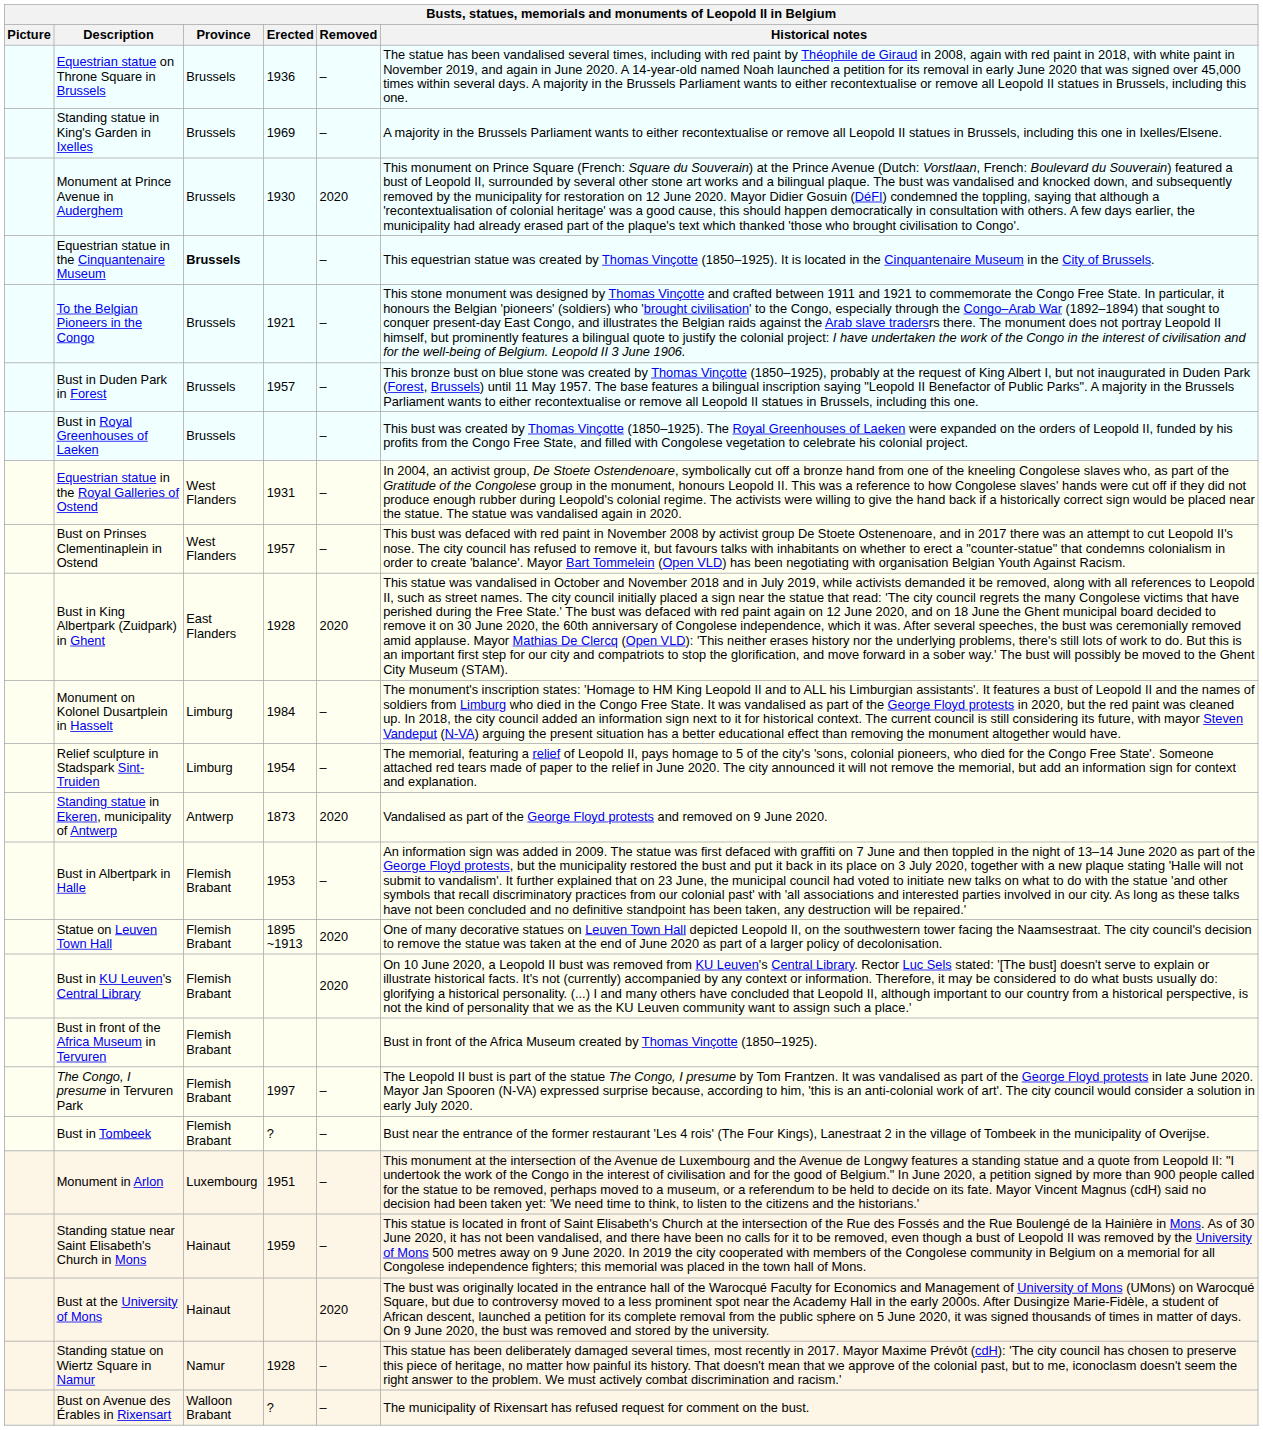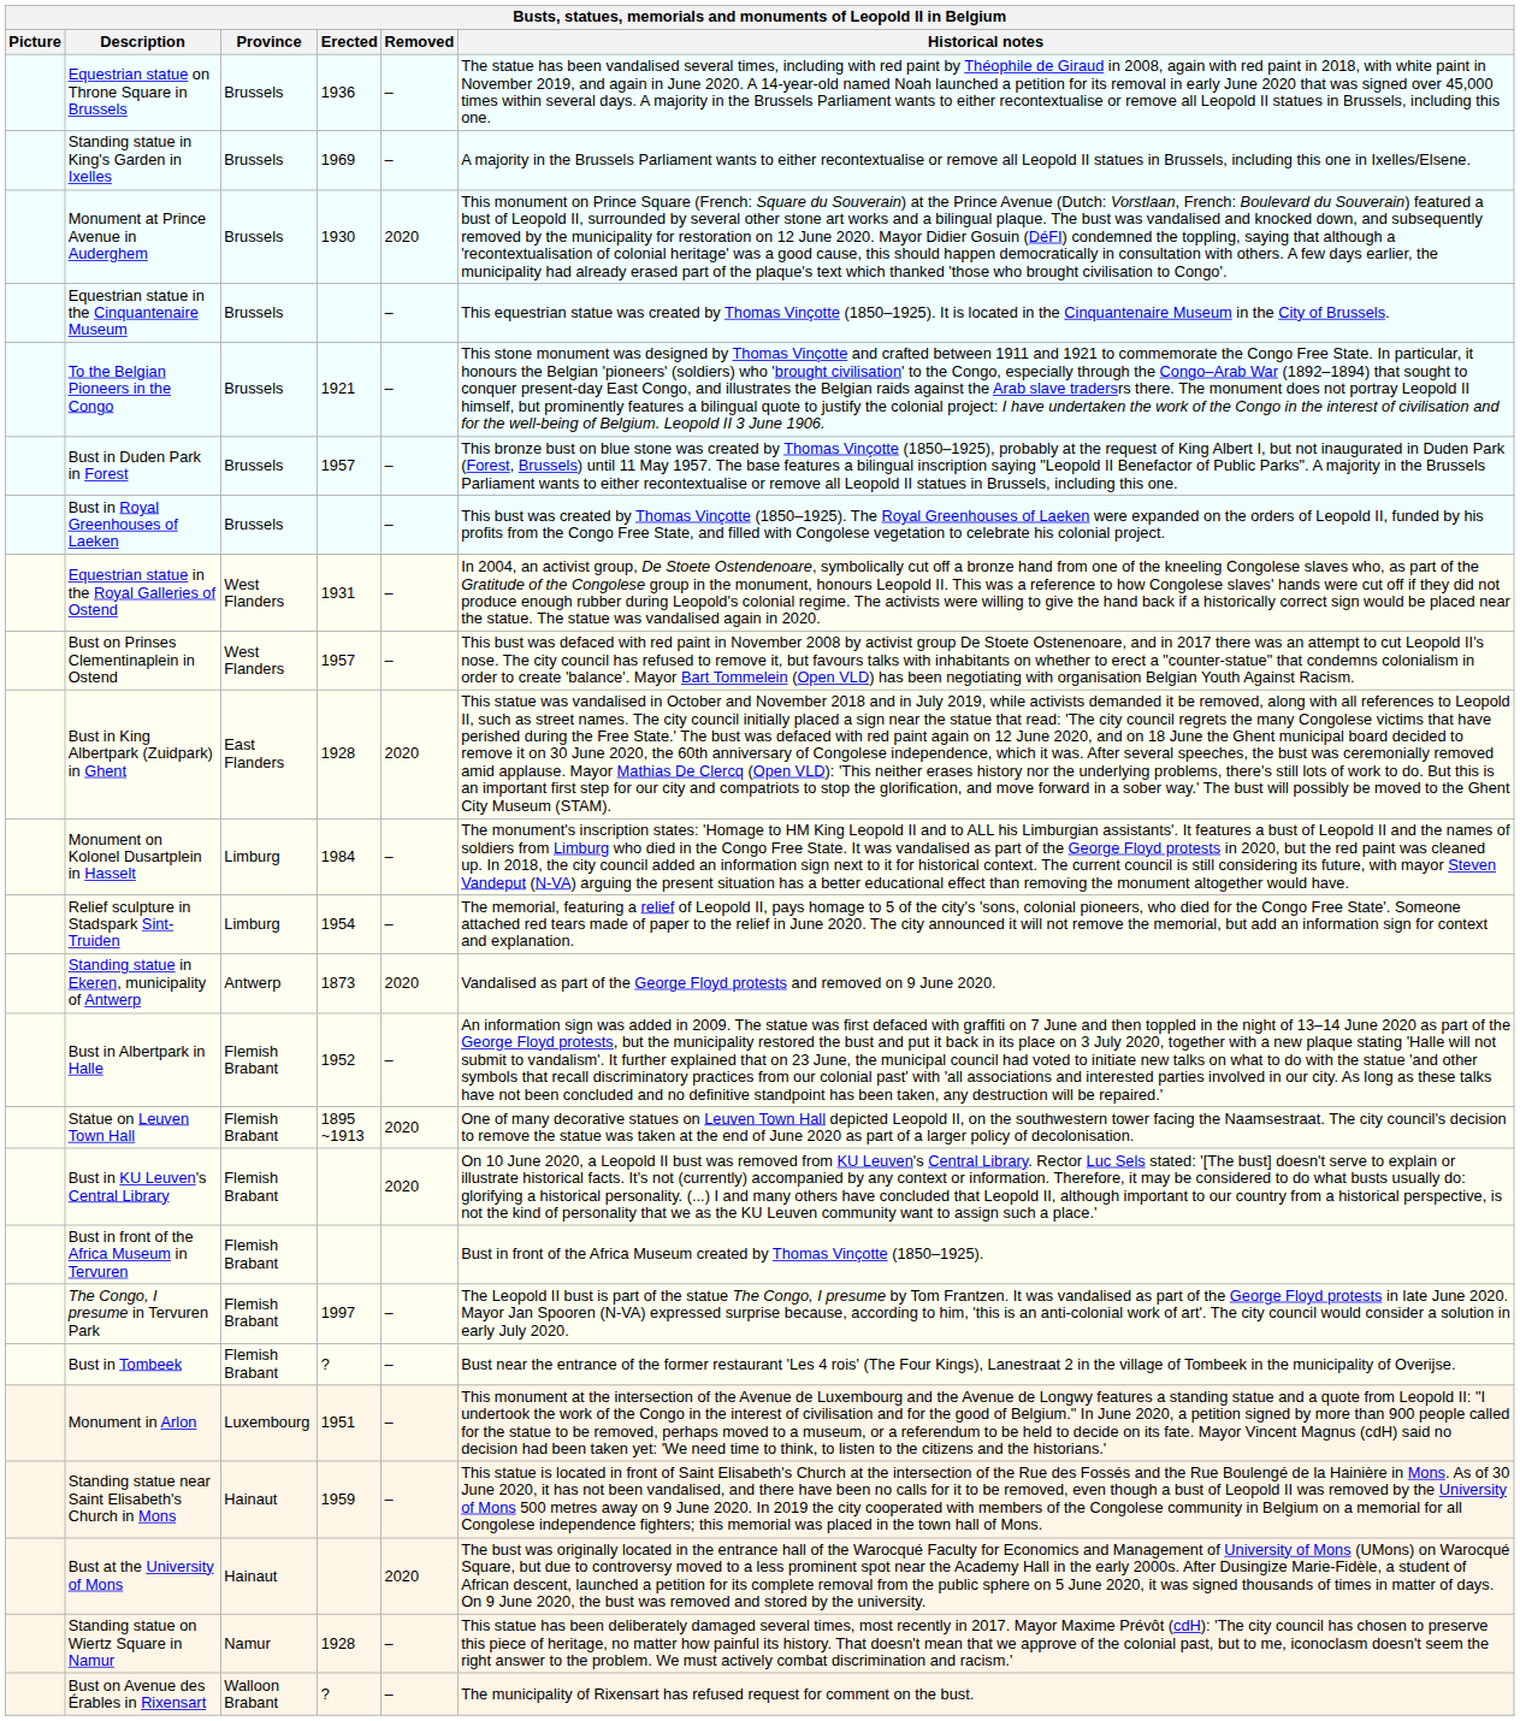 <table class="wikitable sortable">
 <tr>
 <th colspan="6"><strong>Busts, statues, memorials and monuments of Leopold II in Belgium</strong> </th>
 </tr>
 <tr>
 <th>Picture</th>
 <th>Description</th>
 <th>Province</th>
 <th>Erected</th>
 <th>Removed</th>
 <th>Historical notes</th>
 </tr>
 <tr style="background-color:Azure;">
 <td></td>
 <td><a href='#'>Equestrian statue</a> on Throne Square in <a href='#'>Brussels</a></td>
 <td>Brussels</td>
 <td>1936</td>
 <td>–</td>
 <td> The statue has been vandalised several times, including with red paint by <a href='#'>Théophile de Giraud</a> in 2008, again with red paint in 2018, with white paint in November 2019, and again in June 2020. A 14-year-old named Noah launched a petition for its removal in early June 2020 that was signed over 45,000 times within several days. A majority in the Brussels Parliament wants to either recontextualise or remove all Leopold II statues in Brussels, including this one.</td>
 </tr>
 <tr style="background-color:Azure;">
 <td></td>
 <td>Standing statue in King's Garden in <a href='#'>Ixelles</a></td>
 <td>Brussels</td>
 <td>1969</td>
 <td>–</td>
 <td>A majority in the Brussels Parliament wants to either recontextualise or remove all Leopold II statues in Brussels, including this one in Ixelles/Elsene.</td>
 </tr>
 <tr style="background-color:Azure;">
 <td></td>
 <td>Monument at Prince Avenue in <a href='#'>Auderghem</a></td>
 <td>Brussels</td>
 <td>1930</td>
 <td>2020</td>
 <td>This monument on Prince Square (French: <em>Square du Souverain</em>) at the Prince Avenue (Dutch: <em>Vorstlaan</em>, French: <em>Boulevard du Souverain</em>) featured a bust of Leopold II, surrounded by several other stone art works and a bilingual plaque. The bust was vandalised and knocked down, and subsequently removed by the municipality for restoration on 12 June 2020. Mayor Didier Gosuin (<a href='#'>DéFI</a>) condemned the toppling, saying that although a 'recontextualisation of colonial heritage' was a good cause, this should happen democratically in consultation with others. A few days earlier, the municipality had already erased part of the plaque's text which thanked 'those who brought civilisation to Congo'.</td>
 </tr>
 <tr style="background-color:Azure;">
 <td></td>
 <td>Equestrian statue in the <a href='#'>Cinquantenaire Museum</a></td>
-<td><strong>Brussels</strong></td>
+<td>Brussels</td>
 <td></td>
 <td>–</td>
 <td>This equestrian statue was created by <a href='#'>Thomas Vinçotte</a> (1850–1925). It is located in the <a href='#'>Cinquantenaire Museum</a> in the <a href='#'>City of Brussels</a>.</td>
 </tr>
 <tr style="background-color:Azure;">
 <td></td>
 <td><a href='#'>To the Belgian Pioneers in the Congo</a></td>
 <td>Brussels</td>
 <td>1921</td>
 <td>–</td>
 <td>This stone monument was designed by <a href='#'>Thomas Vinçotte</a> and crafted between 1911 and 1921 to commemorate the Congo Free State. In particular, it honours the Belgian 'pioneers' (soldiers) who '<a href='#'>brought civilisation</a>' to the Congo, especially through the <a href='#'>Congo–Arab War</a> (1892–1894) that sought to conquer present-day East Congo, and illustrates the Belgian raids against the <a href='#'>Arab slave traders</a>rs there. The monument does not portray Leopold II himself, but prominently features a bilingual quote to justify the colonial project: <em>I have undertaken the work of the Congo in the interest of civilisation and for the well-being of Belgium. Leopold II 3 June 1906.</em></td>
 </tr>
 <tr style="background-color:Azure;">
 <td></td>
 <td>Bust in Duden Park in <a href='#'>Forest</a></td>
 <td>Brussels</td>
 <td>1957</td>
 <td>–</td>
 <td>This bronze bust on blue stone was created by <a href='#'>Thomas Vinçotte</a> (1850–1925), probably at the request of King Albert I, but not inaugurated in Duden Park (<a href='#'>Forest</a>, <a href='#'>Brussels</a>) until 11 May 1957. The base features a bilingual inscription saying "Leopold II Benefactor of Public Parks". A majority in the Brussels Parliament wants to either recontextualise or remove all Leopold II statues in Brussels, including this one.</td>
 </tr>
 <tr style="background-color:Azure;">
 <td></td>
 <td>Bust in <a href='#'>Royal Greenhouses of Laeken</a></td>
 <td>Brussels</td>
 <td></td>
 <td>–</td>
 <td>This bust was created by <a href='#'>Thomas Vinçotte</a> (1850–1925). The <a href='#'>Royal Greenhouses of Laeken</a> were expanded on the orders of Leopold II, funded by his profits from the Congo Free State, and filled with Congolese vegetation to celebrate his colonial project.</td>
 </tr>
 <tr style="background-color:Ivory;">
 <td></td>
 <td><a href='#'>Equestrian statue</a> in the <a href='#'>Royal Galleries of Ostend</a></td>
 <td>West Flanders</td>
 <td>1931</td>
 <td>–</td>
 <td> In 2004, an activist group, <em>De Stoete Ostendenoare</em>, symbolically cut off a bronze hand from one of the kneeling Congolese slaves who, as part of the <em>Gratitude of the Congolese</em> group in the monument, honours Leopold II. This was a reference to how Congolese slaves' hands were cut off if they did not produce enough rubber during Leopold's colonial regime. The activists were willing to give the hand back if a historically correct sign would be placed near the statue. The statue was vandalised again in 2020.</td>
 </tr>
 <tr style="background-color:Ivory;">
 <td></td>
 <td>Bust on Prinses Clementinaplein in Ostend</td>
 <td>West Flanders</td>
 <td>1957</td>
 <td>–</td>
 <td>This bust was defaced with red paint in November 2008 by activist group De Stoete Ostenenoare, and in 2017 there was an attempt to cut Leopold II's nose. The city council has refused to remove it, but favours talks with inhabitants on whether to erect a "counter-statue" that condemns colonialism in order to create 'balance'. Mayor <a href='#'>Bart Tommelein</a> (<a href='#'>Open VLD</a>) has been negotiating with organisation Belgian Youth Against Racism.</td>
 </tr>
 <tr style="background-color:Ivory;">
 <td></td>
 <td>Bust in King Albertpark (Zuidpark) in <a href='#'>Ghent</a></td>
 <td>East Flanders</td>
 <td>1928</td>
 <td>2020</td>
 <td> This statue was vandalised in October and November 2018 and in July 2019, while activists demanded it be removed, along with all references to Leopold II, such as street names. The city council initially placed a sign near the statue that read: 'The city council regrets the many Congolese victims that have perished during the Free State.' The bust was defaced with red paint again on 12 June 2020, and on 18 June the Ghent municipal board decided to remove it on 30 June 2020, the 60th anniversary of Congolese independence, which it was. After several speeches, the bust was ceremonially removed amid applause. Mayor <a href='#'>Mathias De Clercq</a> (<a href='#'>Open VLD</a>): 'This neither erases history nor the underlying problems, there's still lots of work to do. But this is an important first step for our city and compatriots to stop the glorification, and move forward in a sober way.' The bust will possibly be moved to the Ghent City Museum (STAM).</td>
 </tr>
 <tr style="background-color:Ivory;">
 <td></td>
 <td>Monument on Kolonel Dusartplein in <a href='#'>Hasselt</a></td>
 <td>Limburg</td>
 <td>1984</td>
 <td>–</td>
 <td>The monument's inscription states: 'Homage to HM King Leopold II and to ALL his Limburgian assistants'. It features a bust of Leopold II and the names of soldiers from <a href='#'>Limburg</a> who died in the Congo Free State. It was vandalised as part of the <a href='#'>George Floyd protests</a> in 2020, but the red paint was cleaned up. In 2018, the city council added an information sign next to it for historical context. The current council is still considering its future, with mayor <a href='#'>Steven Vandeput</a> (<a href='#'>N-VA</a>) arguing the present situation has a better educational effect than removing the monument altogether would have.</td>
 </tr>
 <tr style="background-color:Ivory;">
 <td></td>
 <td>Relief sculpture in Stadspark <a href='#'>Sint-Truiden</a></td>
 <td>Limburg</td>
 <td>1954</td>
 <td>–</td>
 <td>The memorial, featuring a <a href='#'>relief</a> of Leopold II, pays homage to 5 of the city's 'sons, colonial pioneers, who died for the Congo Free State'. Someone attached red tears made of paper to the relief in June 2020. The city announced it will not remove the memorial, but add an information sign for context and explanation.</td>
 </tr>
 <tr style="background-color:Ivory;">
 <td></td>
 <td><a href='#'>Standing statue</a> in <a href='#'>Ekeren</a>, municipality of <a href='#'>Antwerp</a></td>
 <td>Antwerp</td>
 <td>1873</td>
 <td>2020</td>
 <td> Vandalised as part of the <a href='#'>George Floyd protests</a> and removed on 9 June 2020.</td>
 </tr>
 <tr style="background-color:Ivory;">
 <td></td>
 <td>Bust in Albertpark in <a href='#'>Halle</a></td>
 <td>Flemish Brabant</td>
-<td>1953</td>
+<td>1952</td>
 <td>–</td>
 <td>An information sign was added in 2009. The statue was first defaced with graffiti on 7 June and then toppled in the night of 13–14 June 2020 as part of the <a href='#'>George Floyd protests</a>, but the municipality restored the bust and put it back in its place on 3 July 2020, together with a new plaque stating 'Halle will not submit to vandalism'. It further explained that on 23 June, the municipal council had voted to initiate new talks on what to do with the statue 'and other symbols that recall discriminatory practices from our colonial past' with 'all associations and interested parties involved in our city. As long as these talks have not been concluded and no definitive standpoint has been taken, any destruction will be repaired.'</td>
 </tr>
 <tr style="background-color:Ivory;">
 <td></td>
 <td>Statue on <a href='#'>Leuven Town Hall</a></td>
 <td>Flemish Brabant</td>
 <td>1895<br>~1913</td>
 <td>2020</td>
 <td>One of many decorative statues on <a href='#'>Leuven Town Hall</a> depicted Leopold II, on the southwestern tower facing the Naamsestraat. The city council's decision to remove the statue was taken at the end of June 2020 as part of a larger policy of decolonisation.</td>
 </tr>
 <tr style="background-color:Ivory;">
 <td></td>
 <td>Bust in <a href='#'>KU Leuven</a>'s <a href='#'>Central Library</a></td>
 <td>Flemish Brabant</td>
 <td></td>
 <td>2020</td>
 <td>On 10 June 2020, a Leopold II bust was removed from <a href='#'>KU Leuven</a>'s <a href='#'>Central Library</a>. Rector <a href='#'>Luc Sels</a> stated: '[The bust] doesn't serve to explain or illustrate historical facts. It's not (currently) accompanied by any context or information. Therefore, it may be considered to do what busts usually do: glorifying a historical personality. (...) I and many others have concluded that Leopold II, although important to our country from a historical perspective, is not the kind of personality that we as the KU Leuven community want to assign such a place.' </td>
 </tr>
 <tr style="background-color:Ivory;">
 <td></td>
 <td>Bust in front of the <a href='#'>Africa Museum</a> in <a href='#'>Tervuren</a></td>
 <td>Flemish Brabant</td>
 <td></td>
 <td></td>
 <td>Bust in front of the Africa Museum created by <a href='#'>Thomas Vinçotte</a> (1850–1925).</td>
 </tr>
 <tr style="background-color:Ivory;">
 <td></td>
 <td><em>The Congo, I presume</em> in Tervuren Park</td>
 <td>Flemish Brabant</td>
 <td>1997</td>
 <td>–</td>
 <td>The Leopold II bust is part of the statue <em>The Congo, I presume</em> by Tom Frantzen. It was vandalised as part of the <a href='#'>George Floyd protests</a> in late June 2020. Mayor Jan Spooren (N-VA) expressed surprise because, according to him, 'this is an anti-colonial work of art'. The city council would consider a solution in early July 2020.</td>
 </tr>
 <tr style="background-color:Ivory;">
 <td></td>
 <td>Bust in <a href='#'>Tombeek</a></td>
 <td>Flemish Brabant</td>
 <td>?</td>
 <td>–</td>
 <td>Bust near the entrance of the former restaurant 'Les 4 rois' (The Four Kings), Lanestraat 2 in the village of Tombeek in the municipality of Overijse.</td>
 </tr>
 <tr style="background-color:OldLace;">
 <td></td>
 <td>Monument in <a href='#'>Arlon</a></td>
 <td>Luxembourg</td>
 <td>1951</td>
 <td>–</td>
 <td>This monument at the intersection of the Avenue de Luxembourg and the Avenue de Longwy features a standing statue and a quote from Leopold II: "I undertook the work of the Congo in the interest of civilisation and for the good of Belgium." In June 2020, a petition signed by more than 900 people called for the statue to be removed, perhaps moved to a museum, or a referendum to be held to decide on its fate. Mayor Vincent Magnus (cdH) said no decision had been taken yet: 'We need time to think, to listen to the citizens and the historians.'</td>
 </tr>
 <tr style="background-color:OldLace;">
 <td></td>
 <td>Standing statue near Saint Elisabeth's Church in <a href='#'>Mons</a></td>
 <td>Hainaut</td>
 <td>1959</td>
 <td>–</td>
 <td>This statue is located in front of Saint Elisabeth's Church at the intersection of the Rue des Fossés and the Rue Boulengé de la Hainière in <a href='#'>Mons</a>. As of 30 June 2020, it has not been vandalised, and there have been no calls for it to be removed, even though a bust of Leopold II was removed by the <a href='#'>University of Mons</a> 500 metres away on 9 June 2020. In 2019 the city cooperated with members of the Congolese community in Belgium on a memorial for all Congolese independence fighters; this memorial was placed in the town hall of Mons.</td>
 </tr>
 <tr style="background-color:OldLace;">
 <td></td>
 <td>Bust at the <a href='#'>University of Mons</a></td>
 <td>Hainaut</td>
 <td></td>
 <td>2020</td>
 <td>The bust was originally located in the entrance hall of the Warocqué Faculty for Economics and Management of <a href='#'>University of Mons</a> (UMons) on Warocqué Square, but due to controversy moved to a less prominent spot near the Academy Hall in the early 2000s. After Dusingize Marie-Fidèle, a student of African descent, launched a petition for its complete removal from the public sphere on 5 June 2020, it was signed thousands of times in matter of days. On 9 June 2020, the bust was removed and stored by the university.</td>
 </tr>
 <tr style="background-color:OldLace;">
 <td></td>
 <td>Standing statue on Wiertz Square in <a href='#'>Namur</a></td>
 <td>Namur</td>
 <td>1928</td>
 <td>–</td>
 <td>This statue has been deliberately damaged several times, most recently in 2017. Mayor Maxime Prévôt (<a href='#'>cdH</a>): 'The city council has chosen to preserve this piece of heritage, no matter how painful its history. That doesn't mean that we approve of the colonial past, but to me, iconoclasm doesn't seem the right answer to the problem. We must actively combat discrimination and racism.'</td>
 </tr>
 <tr style="background-color:OldLace;">
 <td></td>
 <td>Bust on Avenue des Érables in <a href='#'>Rixensart</a></td>
 <td>Walloon Brabant</td>
 <td>?</td>
 <td>–</td>
 <td>The municipality of Rixensart has refused request for comment on the bust.</td>
 </tr>
 </table>
